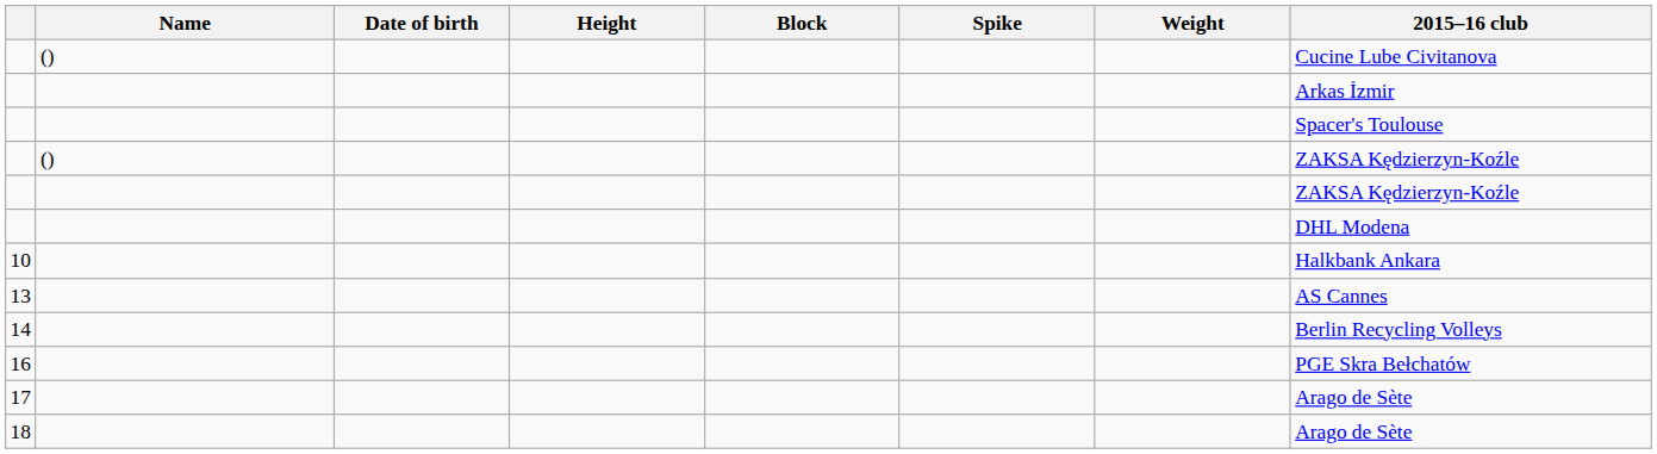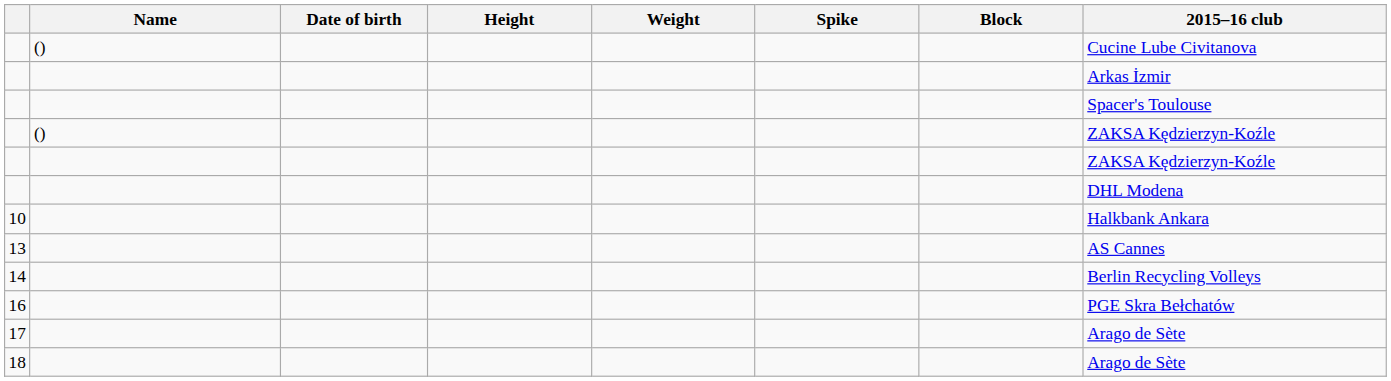 <table class="wikitable sortable" style="font-size:95%; text-align:center;">
 <tr>
 <th></th>
 <th style="width:14em">Name</th>
 <th style="width:8em">Date of birth</th>
 <th style="width:9em">Height</th>
+<th style="width:9em">Weight</th>
+<th style="width:9em">Spike</th>
 <th style="width:9em">Block</th>
-<th style="width:9em">Spike</th>
-<th style="width:9em">Weight</th>
 <th style="width:17em">2015–16 club</th>
 </tr>
 <tr>
 <td></td>
 <td style="text-align:left;"> ()</td>
 <td style="text-align:right;"></td>
 <td></td>
 <td></td>
 <td></td>
 <td></td>
 <td style="text-align:left;"> <a href='#'>Cucine Lube Civitanova</a></td>
 </tr>
 <tr>
 <td></td>
 <td style="text-align:left;"></td>
 <td style="text-align:right;"></td>
 <td></td>
 <td></td>
 <td></td>
 <td></td>
 <td style="text-align:left;"> <a href='#'>Arkas İzmir</a></td>
 </tr>
 <tr>
 <td></td>
 <td style="text-align:left;"></td>
 <td style="text-align:right;"></td>
 <td></td>
 <td></td>
 <td></td>
 <td></td>
 <td style="text-align:left;"> <a href='#'>Spacer's Toulouse</a></td>
 </tr>
 <tr>
 <td></td>
 <td style="text-align:left;"> ()</td>
 <td style="text-align:right;"></td>
 <td></td>
 <td></td>
 <td></td>
 <td></td>
 <td style="text-align:left;"> <a href='#'>ZAKSA Kędzierzyn-Koźle</a></td>
 </tr>
 <tr>
 <td></td>
 <td style="text-align:left;"></td>
 <td style="text-align:right;"></td>
 <td></td>
 <td></td>
 <td></td>
 <td></td>
 <td style="text-align:left;"> <a href='#'>ZAKSA Kędzierzyn-Koźle</a></td>
 </tr>
 <tr>
 <td></td>
 <td style="text-align:left;"></td>
 <td style="text-align:right;"></td>
 <td></td>
 <td></td>
 <td></td>
 <td></td>
 <td style="text-align:left;"> <a href='#'>DHL Modena</a></td>
 </tr>
 <tr>
 <td>10</td>
 <td style="text-align:left;"></td>
 <td style="text-align:right;"></td>
 <td></td>
 <td></td>
 <td></td>
 <td></td>
 <td style="text-align:left;"> <a href='#'>Halkbank Ankara</a></td>
 </tr>
 <tr>
 <td>13</td>
 <td style="text-align:left;"></td>
 <td style="text-align:right;"></td>
 <td></td>
 <td></td>
 <td></td>
 <td></td>
 <td style="text-align:left;"> <a href='#'>AS Cannes</a></td>
 </tr>
 <tr>
 <td>14</td>
 <td style="text-align:left;"></td>
 <td style="text-align:right;"></td>
 <td></td>
 <td></td>
 <td></td>
 <td></td>
 <td style="text-align:left;"> <a href='#'>Berlin Recycling Volleys</a></td>
 </tr>
 <tr>
 <td>16</td>
 <td style="text-align:left;"></td>
 <td style="text-align:right;"></td>
 <td></td>
 <td></td>
 <td></td>
 <td></td>
 <td style="text-align:left;"> <a href='#'>PGE Skra Bełchatów</a></td>
 </tr>
 <tr>
 <td>17</td>
 <td style="text-align:left;"></td>
 <td style="text-align:right;"></td>
 <td></td>
 <td></td>
 <td></td>
 <td></td>
 <td style="text-align:left;"> <a href='#'>Arago de Sète</a></td>
 </tr>
 <tr>
 <td>18</td>
 <td style="text-align:left;"></td>
 <td style="text-align:right;"></td>
 <td></td>
 <td></td>
 <td></td>
 <td></td>
 <td style="text-align:left;"> <a href='#'>Arago de Sète</a></td>
 </tr>
 </table>
